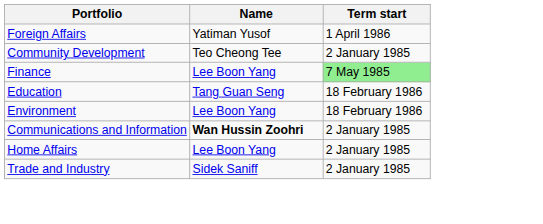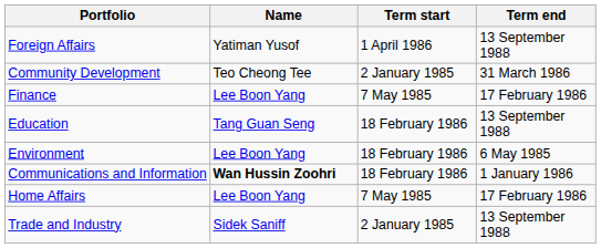 <table class="wikitable unsortable" style="font-size: 90%;">
 <tr>
 <th scope="col">Portfolio</th>
 <th scope="col" width="150px">Name</th>
 <th scope="col" width="120px">Term start</th>
+<th scope="col" width="120px">Term end</th>
 </tr>
 <tr>
 <td><a href='#'>Foreign Affairs</a></td>
 <td>Yatiman Yusof</td>
 <td>1 April 1986</td>
+<td>13 September 1988</td>
 </tr>
 <tr>
 <td><a href='#'>Community Development</a></td>
 <td>Teo Cheong Tee</td>
 <td>2 January 1985</td>
+<td>31 March 1986</td>
 </tr>
 <tr>
 <td><a href='#'>Finance</a></td>
 <td><a href='#'>Lee Boon Yang</a></td>
-<td style="background: lightgreen;">7 May 1985</td>
+<td>7 May 1985</td>
+<td>17 February 1986</td>
 </tr>
 <tr>
 <td><a href='#'>Education</a></td>
 <td><a href='#'>Tang Guan Seng</a></td>
 <td>18 February 1986</td>
+<td>13 September 1988</td>
 </tr>
 <tr>
 <td><a href='#'>Environment</a></td>
 <td><a href='#'>Lee Boon Yang</a></td>
 <td>18 February 1986</td>
+<td>6 May 1985</td>
 </tr>
 <tr>
 <td><a href='#'>Communications and Information</a></td>
 <td><strong>Wan Hussin Zoohri</strong></td>
-<td>2 January 1985</td>
+<td>18 February 1986</td>
+<td>1 January 1986</td>
 </tr>
 <tr>
 <td><a href='#'>Home Affairs</a></td>
 <td><a href='#'>Lee Boon Yang</a></td>
-<td>2 January 1985</td>
+<td>7 May 1985</td>
+<td>17 February 1986</td>
 </tr>
 <tr>
 <td><a href='#'>Trade and Industry</a></td>
 <td><a href='#'>Sidek Saniff</a></td>
 <td>2 January 1985</td>
+<td>13 September 1988</td>
 </tr>
 </table>
